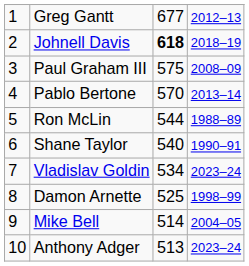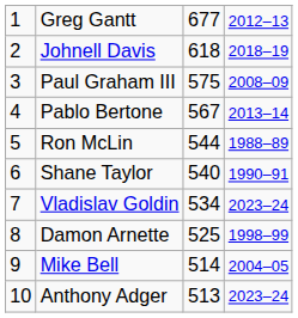 <table class="wikitable">
 <tr>
 </tr>
 <tr>
 <td>1</td>
 <td>Greg Gantt</td>
 <td>677</td>
 <td style="font-size:80%;"><a href='#'>2012–13</a></td>
 </tr>
 <tr>
 <td>2</td>
 <td><a href='#'>Johnell Davis</a></td>
-<td><strong>618</strong></td>
+<td>618</td>
 <td style="font-size:80%;"><a href='#'>2018–19</a></td>
 </tr>
 <tr>
 <td>3</td>
 <td>Paul Graham III</td>
 <td>575</td>
 <td style="font-size:80%;"><a href='#'>2008–09</a></td>
 </tr>
 <tr>
 <td>4</td>
 <td>Pablo Bertone</td>
-<td>570</td>
+<td>567</td>
 <td style="font-size:80%;"><a href='#'>2013–14</a></td>
 </tr>
 <tr>
 <td>5</td>
 <td>Ron McLin</td>
 <td>544</td>
 <td style="font-size:80%;"><a href='#'>1988–89</a></td>
 </tr>
 <tr>
 <td>6</td>
 <td>Shane Taylor</td>
 <td>540</td>
 <td style="font-size:80%;"><a href='#'>1990–91</a></td>
 </tr>
 <tr>
 <td>7</td>
 <td><a href='#'>Vladislav Goldin</a></td>
 <td>534</td>
 <td style="font-size:80%;"><a href='#'>2023–24</a></td>
 </tr>
 <tr>
 <td>8</td>
 <td>Damon Arnette</td>
 <td>525</td>
 <td style="font-size:80%;"><a href='#'>1998–99</a></td>
 </tr>
 <tr>
 <td>9</td>
 <td><a href='#'>Mike Bell</a></td>
 <td>514</td>
 <td style="font-size:80%;"><a href='#'>2004–05</a></td>
 </tr>
 <tr>
 <td>10</td>
 <td>Anthony Adger</td>
 <td>513</td>
 <td style="font-size:80%;"><a href='#'>2023–24</a></td>
 </tr>
 </table>
